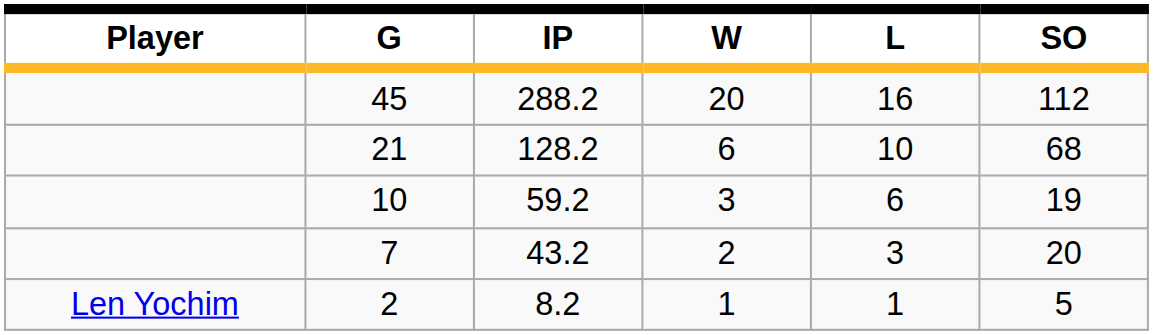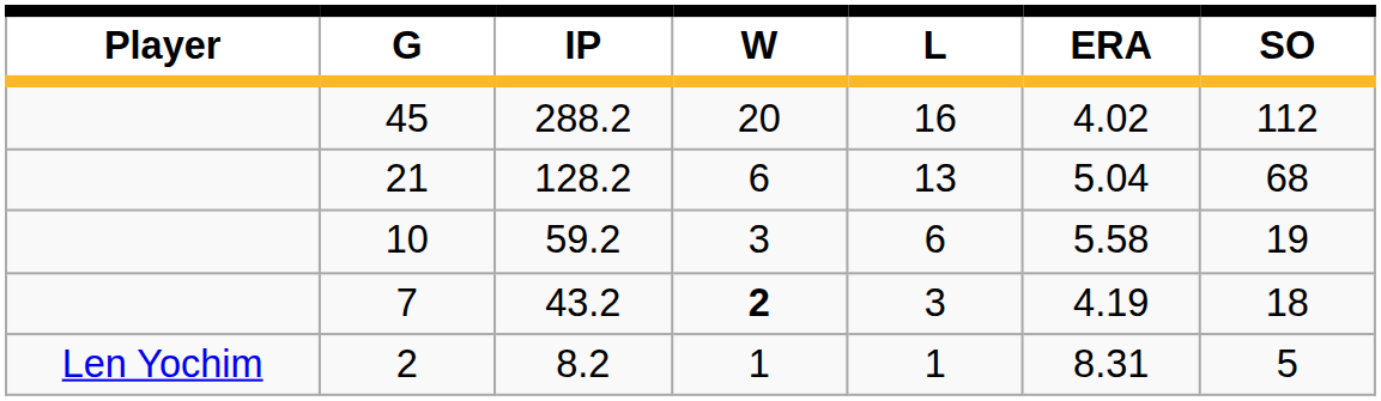 <table class="wikitable sortable">
 <tr>
 <th style="background:#FFFFFF; border-top:#000000 5px solid; border-bottom:#FDB827 5px solid;" width="16%">Player</th>
 <th style="background:#FFFFFF; border-top:#000000 5px solid; border-bottom:#FDB827 5px solid;" width="9%">G</th>
 <th style="background:#FFFFFF; border-top:#000000 5px solid; border-bottom:#FDB827 5px solid;" width="9%">IP</th>
 <th style="background:#FFFFFF; border-top:#000000 5px solid; border-bottom:#FDB827 5px solid;" width="9%">W</th>
 <th style="background:#FFFFFF; border-top:#000000 5px solid; border-bottom:#FDB827 5px solid;" width="9%">L</th>
+<th style="background:#FFFFFF; border-top:#000000 5px solid; border-bottom:#FDB827 5px solid;" width="9%">ERA</th>
 <th style="background:#FFFFFF; border-top:#000000 5px solid; border-bottom:#FDB827 5px solid;" width="9%">SO</th>
 </tr>
 <tr align="center">
 <td></td>
 <td>45</td>
 <td>288.2</td>
 <td>20</td>
 <td>16</td>
+<td>4.02</td>
 <td>112</td>
 </tr>
 <tr align="center">
 <td></td>
 <td>21</td>
 <td>128.2</td>
 <td>6</td>
-<td>10</td>
+<td>13</td>
+<td>5.04</td>
 <td>68</td>
 </tr>
 <tr align="center">
 <td></td>
 <td>10</td>
 <td>59.2</td>
 <td>3</td>
 <td>6</td>
+<td>5.58</td>
 <td>19</td>
 </tr>
 <tr align="center">
 <td></td>
 <td>7</td>
 <td>43.2</td>
-<td>2</td>
+<td><strong>2</strong></td>
 <td>3</td>
-<td>20</td>
+<td>4.19</td>
+<td>18</td>
 </tr>
 <tr align="center">
 <td><a href='#'>Len Yochim</a></td>
 <td>2</td>
 <td>8.2</td>
 <td>1</td>
 <td>1</td>
+<td>8.31</td>
 <td>5</td>
 </tr>
 </table>
